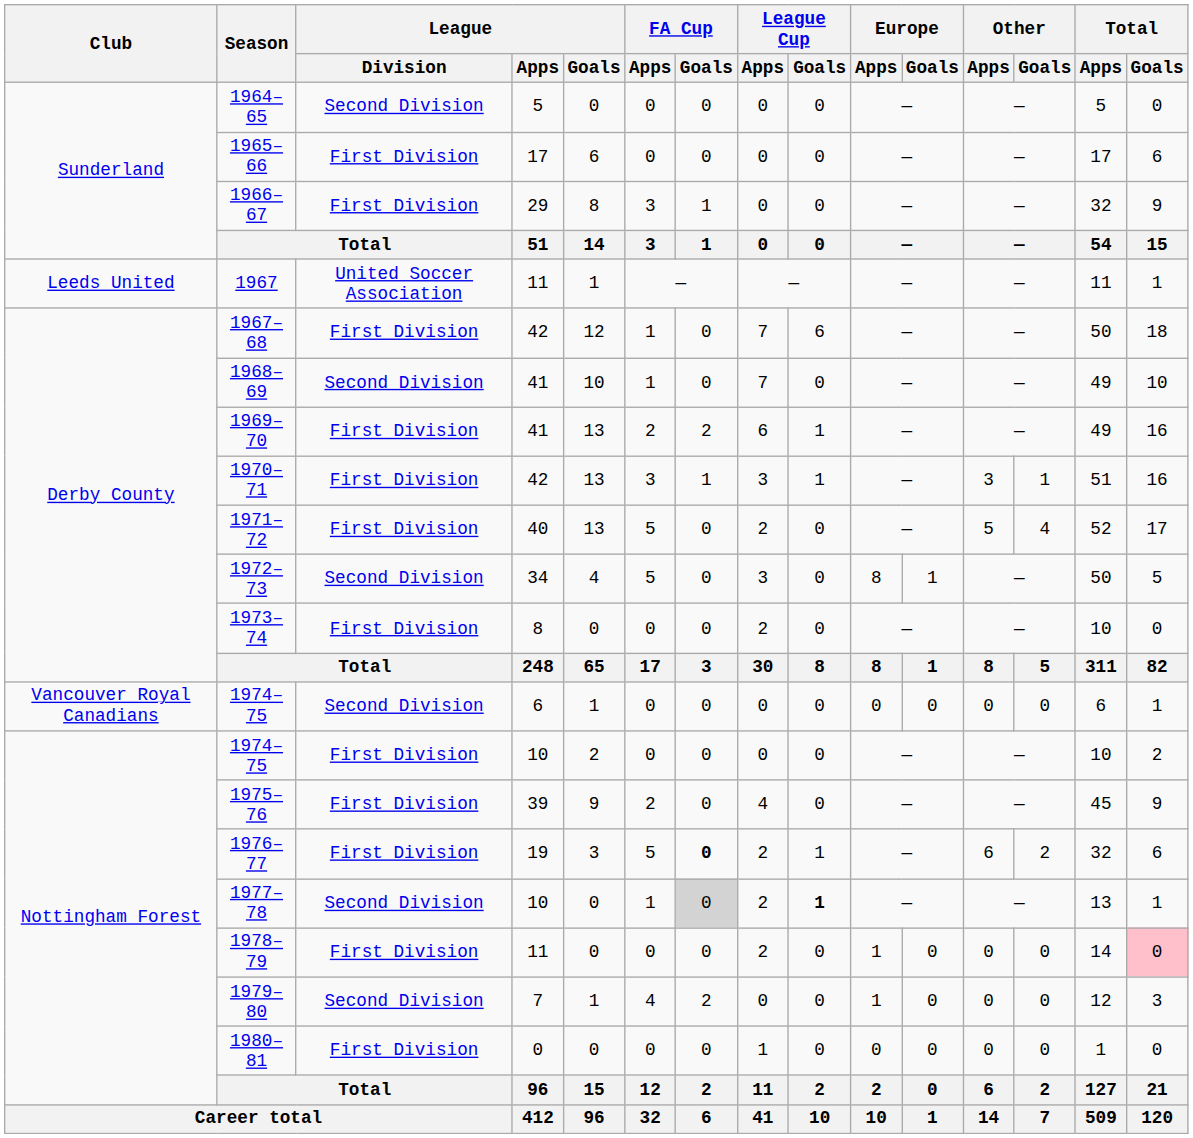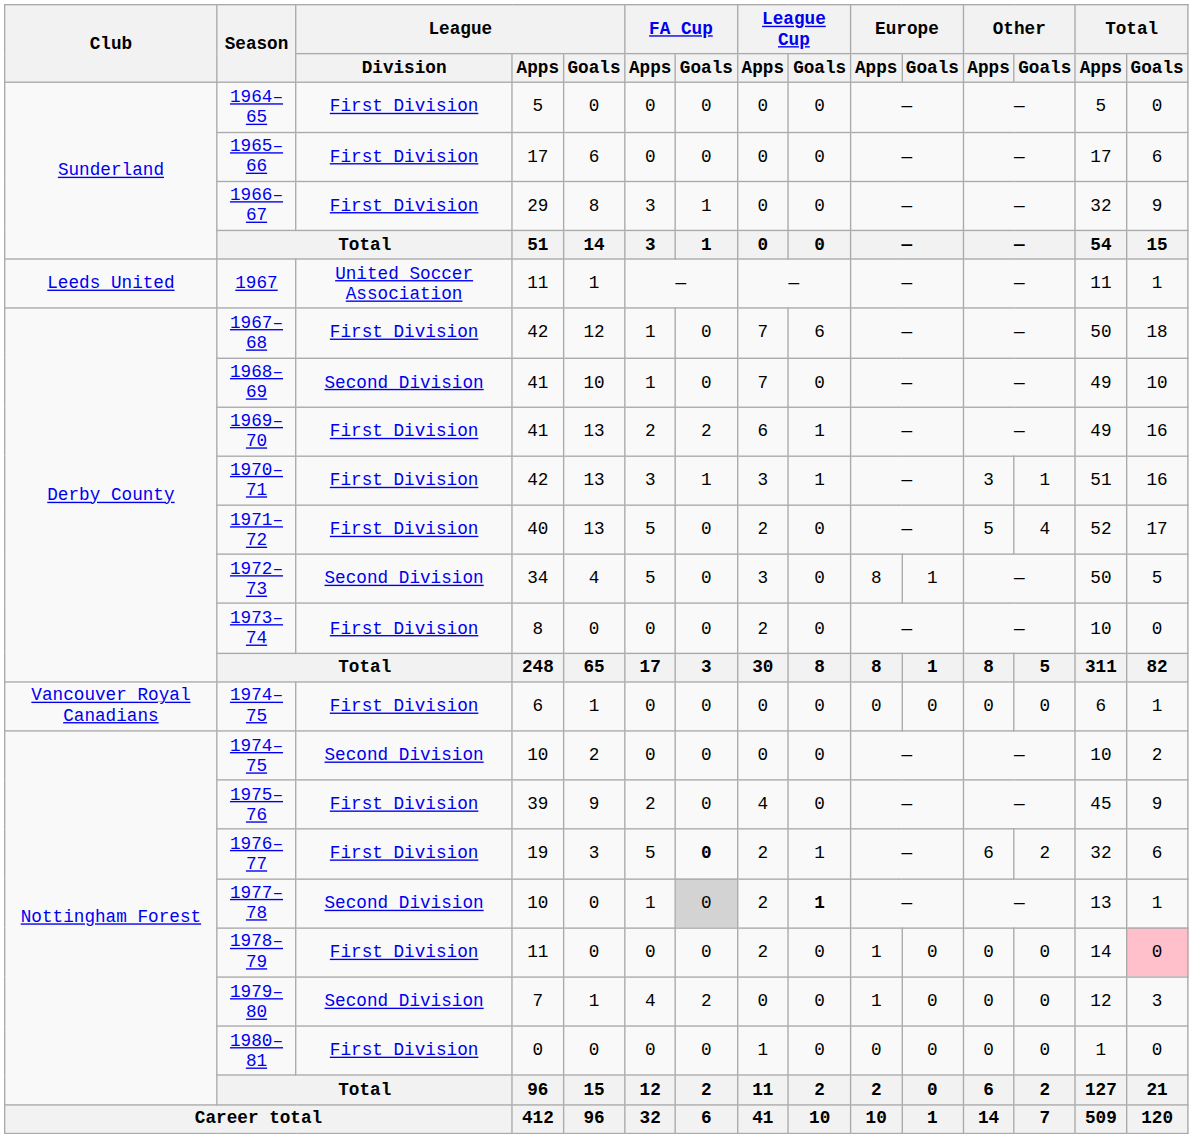 <table class="wikitable" style="text-align: center;">
 <tr>
 <th rowspan="2">Club</th>
 <th rowspan="2">Season</th>
 <th colspan="3">League</th>
 <th colspan="2"><a href='#'>FA Cup</a></th>
 <th colspan="2"><a href='#'>League Cup</a></th>
 <th colspan="2">Europe</th>
 <th colspan="2">Other</th>
 <th colspan="2">Total</th>
 </tr>
 <tr>
 <th>Division</th>
 <th>Apps</th>
 <th>Goals</th>
 <th>Apps</th>
 <th>Goals</th>
 <th>Apps</th>
 <th>Goals</th>
 <th>Apps</th>
 <th>Goals</th>
 <th>Apps</th>
 <th>Goals</th>
 <th>Apps</th>
 <th>Goals</th>
 </tr>
 <tr>
 <td rowspan="4" valign="center"><a href='#'>Sunderland</a></td>
 <td><a href='#'>1964–65</a></td>
-<td><a href='#'>Second Division</a></td>
+<td><a href='#'>First Division</a></td>
 <td>5</td>
 <td>0</td>
 <td>0</td>
 <td>0</td>
 <td>0</td>
 <td>0</td>
 <td colspan="2">—</td>
 <td colspan="2">—</td>
 <td>5</td>
 <td>0</td>
 </tr>
 <tr>
 <td><a href='#'>1965–66</a></td>
 <td><a href='#'>First Division</a></td>
 <td>17</td>
 <td>6</td>
 <td>0</td>
 <td>0</td>
 <td>0</td>
 <td>0</td>
 <td colspan="2">—</td>
 <td colspan="2">—</td>
 <td>17</td>
 <td>6</td>
 </tr>
 <tr>
 <td><a href='#'>1966–67</a></td>
 <td><a href='#'>First Division</a></td>
 <td>29</td>
 <td>8</td>
 <td>3</td>
 <td>1</td>
 <td>0</td>
 <td>0</td>
 <td colspan="2">—</td>
 <td colspan="2">—</td>
 <td>32</td>
 <td>9</td>
 </tr>
 <tr>
 <th colspan="2">Total</th>
 <th>51</th>
 <th>14</th>
 <th>3</th>
 <th>1</th>
 <th>0</th>
 <th>0</th>
 <th colspan="2">—</th>
 <th colspan="2">—</th>
 <th>54</th>
 <th>15</th>
 </tr>
 <tr>
 <td rowspan="1" valign="center"><a href='#'>Leeds United</a></td>
 <td><a href='#'>1967</a></td>
 <td><a href='#'>United Soccer Association</a></td>
 <td>11</td>
 <td>1</td>
 <td colspan="2">—</td>
 <td colspan="2">—</td>
 <td colspan="2">—</td>
 <td colspan="2">—</td>
 <td>11</td>
 <td>1</td>
 </tr>
 <tr>
 <td rowspan="8" valign="center"><a href='#'>Derby County</a></td>
 <td><a href='#'>1967–68</a></td>
 <td><a href='#'>First Division</a></td>
 <td>42</td>
 <td>12</td>
 <td>1</td>
 <td>0</td>
 <td>7</td>
 <td>6</td>
 <td colspan="2">—</td>
 <td colspan="2">—</td>
 <td>50</td>
 <td>18</td>
 </tr>
 <tr>
 <td><a href='#'>1968–69</a></td>
 <td><a href='#'>Second Division</a></td>
 <td>41</td>
 <td>10</td>
 <td>1</td>
 <td>0</td>
 <td>7</td>
 <td>0</td>
 <td colspan="2">—</td>
 <td colspan="2">—</td>
 <td>49</td>
 <td>10</td>
 </tr>
 <tr>
 <td><a href='#'>1969–70</a></td>
 <td><a href='#'>First Division</a></td>
 <td>41</td>
 <td>13</td>
 <td>2</td>
 <td>2</td>
 <td>6</td>
 <td>1</td>
 <td colspan="2">—</td>
 <td colspan="2">—</td>
 <td>49</td>
 <td>16</td>
 </tr>
 <tr>
 <td><a href='#'>1970–71</a></td>
 <td><a href='#'>First Division</a></td>
 <td>42</td>
 <td>13</td>
 <td>3</td>
 <td>1</td>
 <td>3</td>
 <td>1</td>
 <td colspan="2">—</td>
 <td>3</td>
 <td>1</td>
 <td>51</td>
 <td>16</td>
 </tr>
 <tr>
 <td><a href='#'>1971–72</a></td>
 <td><a href='#'>First Division</a></td>
 <td>40</td>
 <td>13</td>
 <td>5</td>
 <td>0</td>
 <td>2</td>
 <td>0</td>
 <td colspan="2">—</td>
 <td>5</td>
 <td>4</td>
 <td>52</td>
 <td>17</td>
 </tr>
 <tr>
 <td><a href='#'>1972–73</a></td>
 <td><a href='#'>Second Division</a></td>
 <td>34</td>
 <td>4</td>
 <td>5</td>
 <td>0</td>
 <td>3</td>
 <td>0</td>
 <td>8</td>
 <td>1</td>
 <td colspan="2">—</td>
 <td>50</td>
 <td>5</td>
 </tr>
 <tr>
 <td><a href='#'>1973–74</a></td>
 <td><a href='#'>First Division</a></td>
 <td>8</td>
 <td>0</td>
 <td>0</td>
 <td>0</td>
 <td>2</td>
 <td>0</td>
 <td colspan="2">—</td>
 <td colspan="2">—</td>
 <td>10</td>
 <td>0</td>
 </tr>
 <tr>
 <th colspan="2">Total</th>
 <th>248</th>
 <th>65</th>
 <th>17</th>
 <th>3</th>
 <th>30</th>
 <th>8</th>
 <th>8</th>
 <th>1</th>
 <th>8</th>
 <th>5</th>
 <th>311</th>
 <th>82</th>
 </tr>
 <tr>
 <td><a href='#'>Vancouver Royal Canadians</a></td>
 <td><a href='#'>1974–75</a></td>
-<td><a href='#'>Second Division</a></td>
+<td><a href='#'>First Division</a></td>
 <td>6</td>
 <td>1</td>
 <td>0</td>
 <td>0</td>
 <td>0</td>
 <td>0</td>
 <td>0</td>
 <td>0</td>
 <td>0</td>
 <td>0</td>
 <td>6</td>
 <td>1</td>
 </tr>
 <tr>
 <td rowspan="8" valign="center"><a href='#'>Nottingham Forest</a></td>
 <td><a href='#'>1974–75</a></td>
-<td><a href='#'>First Division</a></td>
+<td><a href='#'>Second Division</a></td>
 <td>10</td>
 <td>2</td>
 <td>0</td>
 <td>0</td>
 <td>0</td>
 <td>0</td>
 <td colspan="2">—</td>
 <td colspan="2">—</td>
 <td>10</td>
 <td>2</td>
 </tr>
 <tr>
 <td><a href='#'>1975–76</a></td>
 <td><a href='#'>First Division</a></td>
 <td>39</td>
 <td>9</td>
 <td>2</td>
 <td>0</td>
 <td>4</td>
 <td>0</td>
 <td colspan="2">—</td>
 <td colspan="2">—</td>
 <td>45</td>
 <td>9</td>
 </tr>
 <tr>
 <td><a href='#'>1976–77</a></td>
 <td><a href='#'>First Division</a></td>
 <td>19</td>
 <td>3</td>
 <td>5</td>
 <td><strong>0</strong></td>
 <td>2</td>
 <td>1</td>
 <td colspan="2">—</td>
 <td>6</td>
 <td>2</td>
 <td>32</td>
 <td>6</td>
 </tr>
 <tr>
 <td><a href='#'>1977–78</a></td>
 <td><a href='#'>Second Division</a></td>
 <td>10</td>
 <td>0</td>
 <td>1</td>
 <td style="background: lightgrey;">0</td>
 <td>2</td>
 <td><strong>1</strong></td>
 <td colspan="2">—</td>
 <td colspan="2">—</td>
 <td>13</td>
 <td>1</td>
 </tr>
 <tr>
 <td><a href='#'>1978–79</a></td>
 <td><a href='#'>First Division</a></td>
 <td>11</td>
 <td>0</td>
 <td>0</td>
 <td>0</td>
 <td>2</td>
 <td>0</td>
 <td>1</td>
 <td>0</td>
 <td>0</td>
 <td>0</td>
 <td>14</td>
 <td style="background: pink;">0</td>
 </tr>
 <tr>
 <td><a href='#'>1979–80</a></td>
 <td><a href='#'>Second Division</a></td>
 <td>7</td>
 <td>1</td>
 <td>4</td>
 <td>2</td>
 <td>0</td>
 <td>0</td>
 <td>1</td>
 <td>0</td>
 <td>0</td>
 <td>0</td>
 <td>12</td>
 <td>3</td>
 </tr>
 <tr>
 <td><a href='#'>1980–81</a></td>
 <td><a href='#'>First Division</a></td>
 <td>0</td>
 <td>0</td>
 <td>0</td>
 <td>0</td>
 <td>1</td>
 <td>0</td>
 <td>0</td>
 <td>0</td>
 <td>0</td>
 <td>0</td>
 <td>1</td>
 <td>0</td>
 </tr>
 <tr>
 <th colspan="2">Total</th>
 <th>96</th>
 <th>15</th>
 <th>12</th>
 <th>2</th>
 <th>11</th>
 <th>2</th>
 <th>2</th>
 <th>0</th>
 <th>6</th>
 <th>2</th>
 <th>127</th>
 <th>21</th>
 </tr>
 <tr>
 <th colspan="3">Career total</th>
 <th>412</th>
 <th>96</th>
 <th>32</th>
 <th>6</th>
 <th>41</th>
 <th>10</th>
 <th>10</th>
 <th>1</th>
 <th>14</th>
 <th>7</th>
 <th>509</th>
 <th>120</th>
 </tr>
 </table>
